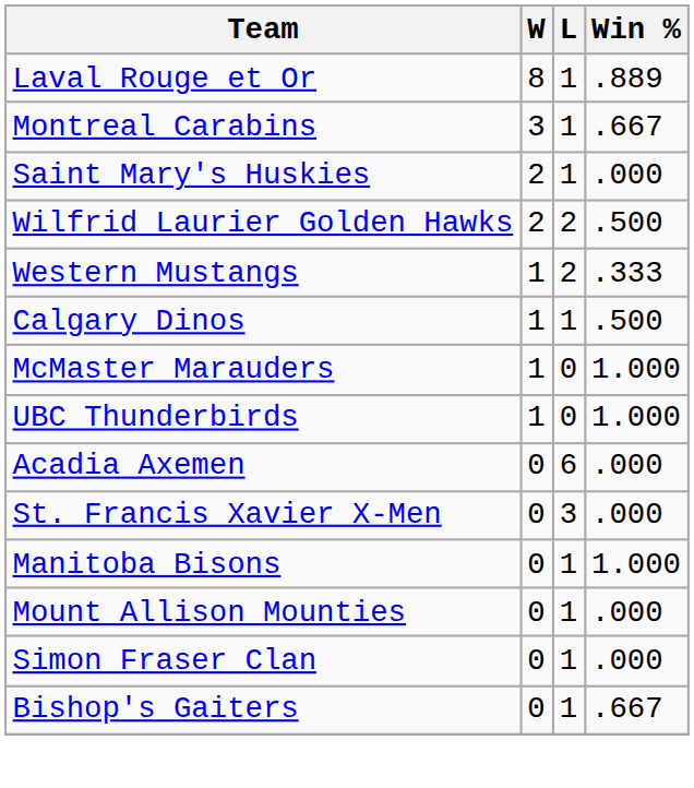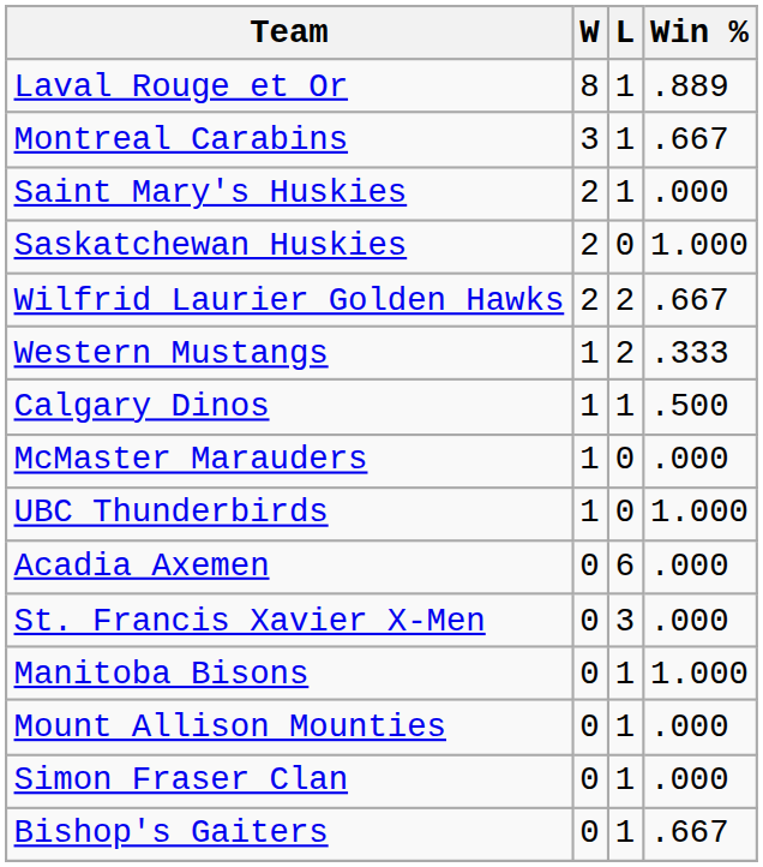 <table class="wikitable sortable">
 <tr>
 <th>Team</th>
 <th>W</th>
 <th>L</th>
 <th>Win %</th>
 </tr>
 <tr --->
 <td><a href='#'>Laval Rouge et Or</a></td>
 <td>8</td>
 <td>1</td>
 <td>.889</td>
 </tr>
 <tr --->
 <td><a href='#'>Montreal Carabins</a></td>
 <td>3</td>
 <td>1</td>
 <td>.667</td>
 </tr>
 <tr --->
 <td><a href='#'>Saint Mary's Huskies</a></td>
 <td>2</td>
 <td>1</td>
 <td>.000</td>
 </tr>
 <tr --->
+<td><a href='#'>Saskatchewan Huskies</a></td>
+<td>2</td>
+<td>0</td>
+<td>1.000</td>
+</tr>
+<tr --->
 <td><a href='#'>Wilfrid Laurier Golden Hawks</a></td>
 <td>2</td>
 <td>2</td>
-<td>.500</td>
+<td>.667</td>
 </tr>
 <tr --->
 <td><a href='#'>Western Mustangs</a></td>
 <td>1</td>
 <td>2</td>
 <td>.333</td>
 </tr>
 <tr --->
 <td><a href='#'>Calgary Dinos</a></td>
 <td>1</td>
 <td>1</td>
 <td>.500</td>
 </tr>
 <tr --->
 <td><a href='#'>McMaster Marauders</a></td>
 <td>1</td>
 <td>0</td>
-<td>1.000</td>
+<td>.000</td>
 </tr>
 <tr --->
 <td><a href='#'>UBC Thunderbirds</a></td>
 <td>1</td>
 <td>0</td>
 <td>1.000</td>
 </tr>
 <tr --->
 <td><a href='#'>Acadia Axemen</a></td>
 <td>0</td>
 <td>6</td>
 <td>.000</td>
 </tr>
 <tr --->
 <td><a href='#'>St. Francis Xavier X-Men</a></td>
 <td>0</td>
 <td>3</td>
 <td>.000</td>
 </tr>
 <tr --->
 <td><a href='#'>Manitoba Bisons</a></td>
 <td>0</td>
 <td>1</td>
 <td>1.000</td>
 </tr>
 <tr --->
 <td><a href='#'>Mount Allison Mounties</a></td>
 <td>0</td>
 <td>1</td>
 <td>.000</td>
 </tr>
 <tr --->
 <td><a href='#'>Simon Fraser Clan</a></td>
 <td>0</td>
 <td>1</td>
 <td>.000</td>
 </tr>
 <tr --->
 <td><a href='#'>Bishop's Gaiters</a></td>
 <td>0</td>
 <td>1</td>
 <td>.667</td>
 </tr>
 <tr --->
 </tr>
 </table>
